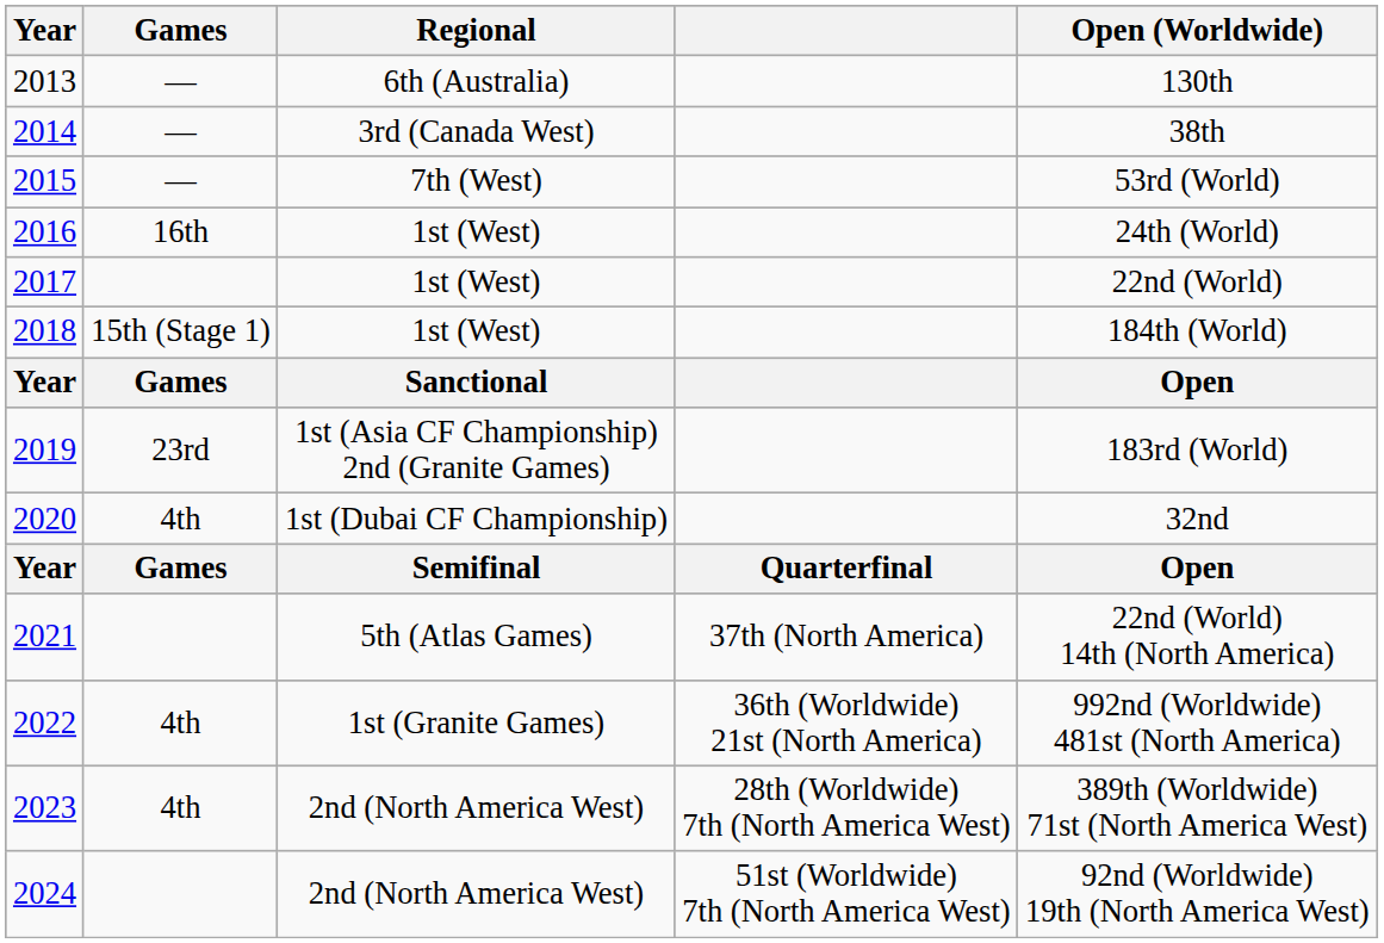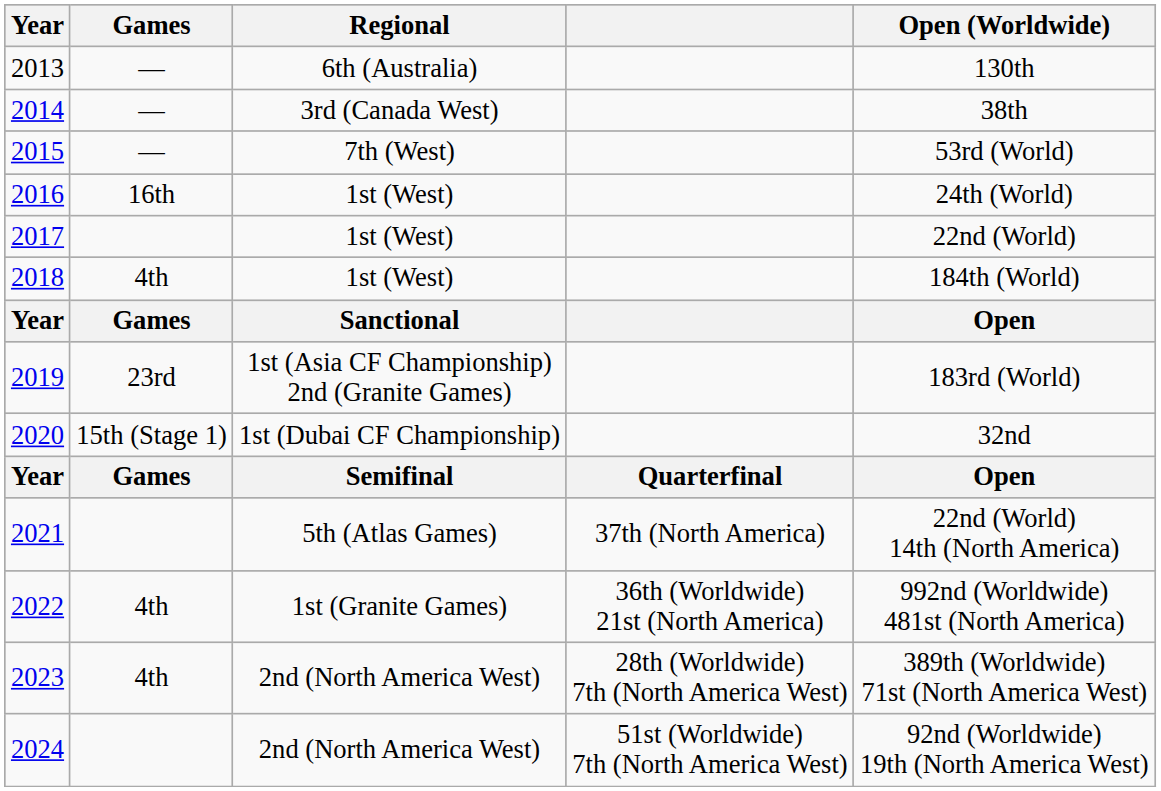 <table class="wikitable" style="text-align:center">
 <tr>
 <th>Year</th>
 <th>Games</th>
 <th>Regional</th>
 <th></th>
 <th>Open (Worldwide)</th>
 </tr>
 <tr>
 <td>2013</td>
 <td>—</td>
 <td>6th (Australia)</td>
 <td></td>
 <td>130th</td>
 </tr>
 <tr>
 <td><a href='#'>2014</a></td>
 <td>—</td>
 <td>3rd (Canada West)</td>
 <td></td>
 <td>38th</td>
 </tr>
 <tr>
 <td><a href='#'>2015</a></td>
 <td>—</td>
 <td>7th (West)</td>
 <td></td>
 <td>53rd (World)</td>
 </tr>
 <tr>
 <td><a href='#'>2016</a></td>
 <td>16th</td>
 <td>1st (West)</td>
 <td></td>
 <td>24th (World)</td>
 </tr>
 <tr>
 <td><a href='#'>2017</a></td>
 <td></td>
 <td>1st (West)</td>
 <td></td>
 <td>22nd (World)</td>
 </tr>
 <tr>
 <td><a href='#'>2018</a></td>
-<td>15th (Stage 1)</td>
+<td>4th</td>
 <td>1st (West)</td>
 <td></td>
 <td>184th (World)</td>
 </tr>
 <tr>
 <th>Year</th>
 <th>Games</th>
 <th>Sanctional</th>
 <th></th>
 <th>Open</th>
 </tr>
 <tr>
 <td><a href='#'>2019</a></td>
 <td>23rd</td>
 <td>1st (Asia CF Championship)<br>2nd (Granite Games)</td>
 <td></td>
 <td>183rd (World)</td>
 </tr>
 <tr>
 <td><a href='#'>2020</a></td>
-<td>4th</td>
+<td>15th (Stage 1)</td>
 <td>1st (Dubai CF Championship)</td>
 <td></td>
 <td>32nd</td>
 </tr>
 <tr>
 <th>Year</th>
 <th>Games</th>
 <th>Semifinal</th>
 <th>Quarterfinal</th>
 <th>Open</th>
 </tr>
 <tr>
 <td><a href='#'>2021</a></td>
 <td></td>
 <td>5th (Atlas Games)</td>
 <td>37th (North America)</td>
 <td>22nd (World)<br>14th (North America)</td>
 </tr>
 <tr>
 <td><a href='#'>2022</a></td>
 <td>4th</td>
 <td>1st (Granite Games)</td>
 <td>36th (Worldwide)<br>21st (North America)</td>
 <td>992nd (Worldwide)<br>481st (North America)</td>
 </tr>
 <tr>
 <td><a href='#'>2023</a></td>
 <td>4th</td>
 <td>2nd (North America West)</td>
 <td>28th (Worldwide)<br>7th (North America West)</td>
 <td>389th (Worldwide)<br>71st (North America West)</td>
 </tr>
 <tr>
 <td><a href='#'>2024</a></td>
 <td></td>
 <td>2nd (North America West)</td>
 <td>51st (Worldwide)<br>7th (North America West)</td>
 <td>92nd (Worldwide)<br>19th (North America West)</td>
 </tr>
 <tr>
 </tr>
 </table>
